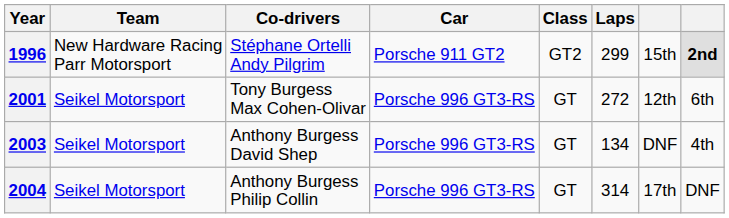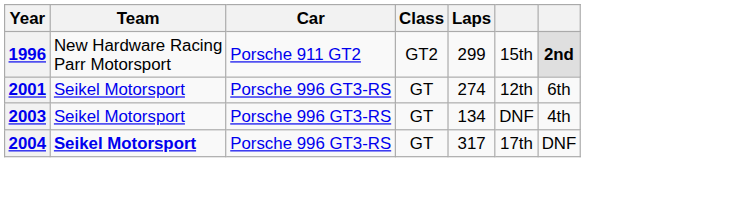 <table class="wikitable" style="text-align:center; font-size:90%">
 <tr>
 <th>Year</th>
 <th>Team</th>
-<th>Co-drivers</th>
 <th>Car</th>
 <th>Class</th>
 <th>Laps</th>
 <th></th>
 <th></th>
 </tr>
 <tr>
 <th><a href='#'>1996</a></th>
 <td align="left"> New Hardware Racing<br> Parr Motorsport</td>
-<td align="left"> <a href='#'>Stéphane Ortelli</a><br> <a href='#'>Andy Pilgrim</a></td>
 <td align="left"><a href='#'>Porsche 911 GT2</a></td>
 <td>GT2</td>
 <td>299</td>
 <td>15th</td>
 <td style="background:#DFDFDF;"><strong>2nd</strong></td>
 </tr>
 <tr>
 <th><a href='#'>2001</a></th>
 <td align="left"> <a href='#'>Seikel Motorsport</a></td>
-<td align="left"> Tony Burgess<br> Max Cohen-Olivar</td>
 <td align="left"><a href='#'>Porsche 996 GT3-RS</a></td>
 <td>GT</td>
-<td>272</td>
+<td>274</td>
 <td>12th</td>
 <td>6th</td>
 </tr>
 <tr>
 <th><a href='#'>2003</a></th>
 <td align="left"> <a href='#'>Seikel Motorsport</a></td>
-<td align="left"> Anthony Burgess<br> David Shep</td>
 <td align="left"><a href='#'>Porsche 996 GT3-RS</a></td>
 <td>GT</td>
 <td>134</td>
 <td>DNF</td>
 <td>4th</td>
 </tr>
 <tr>
 <th><a href='#'>2004</a></th>
-<td align="left"> <a href='#'>Seikel Motorsport</a></td>
-<td align="left"> Anthony Burgess<br> Philip Collin</td>
+<td align="left"><strong> <a href='#'>Seikel Motorsport</a></strong></td>
 <td align="left"><a href='#'>Porsche 996 GT3-RS</a></td>
 <td>GT</td>
-<td>314</td>
+<td>317</td>
 <td>17th</td>
 <td>DNF</td>
 </tr>
 </table>
